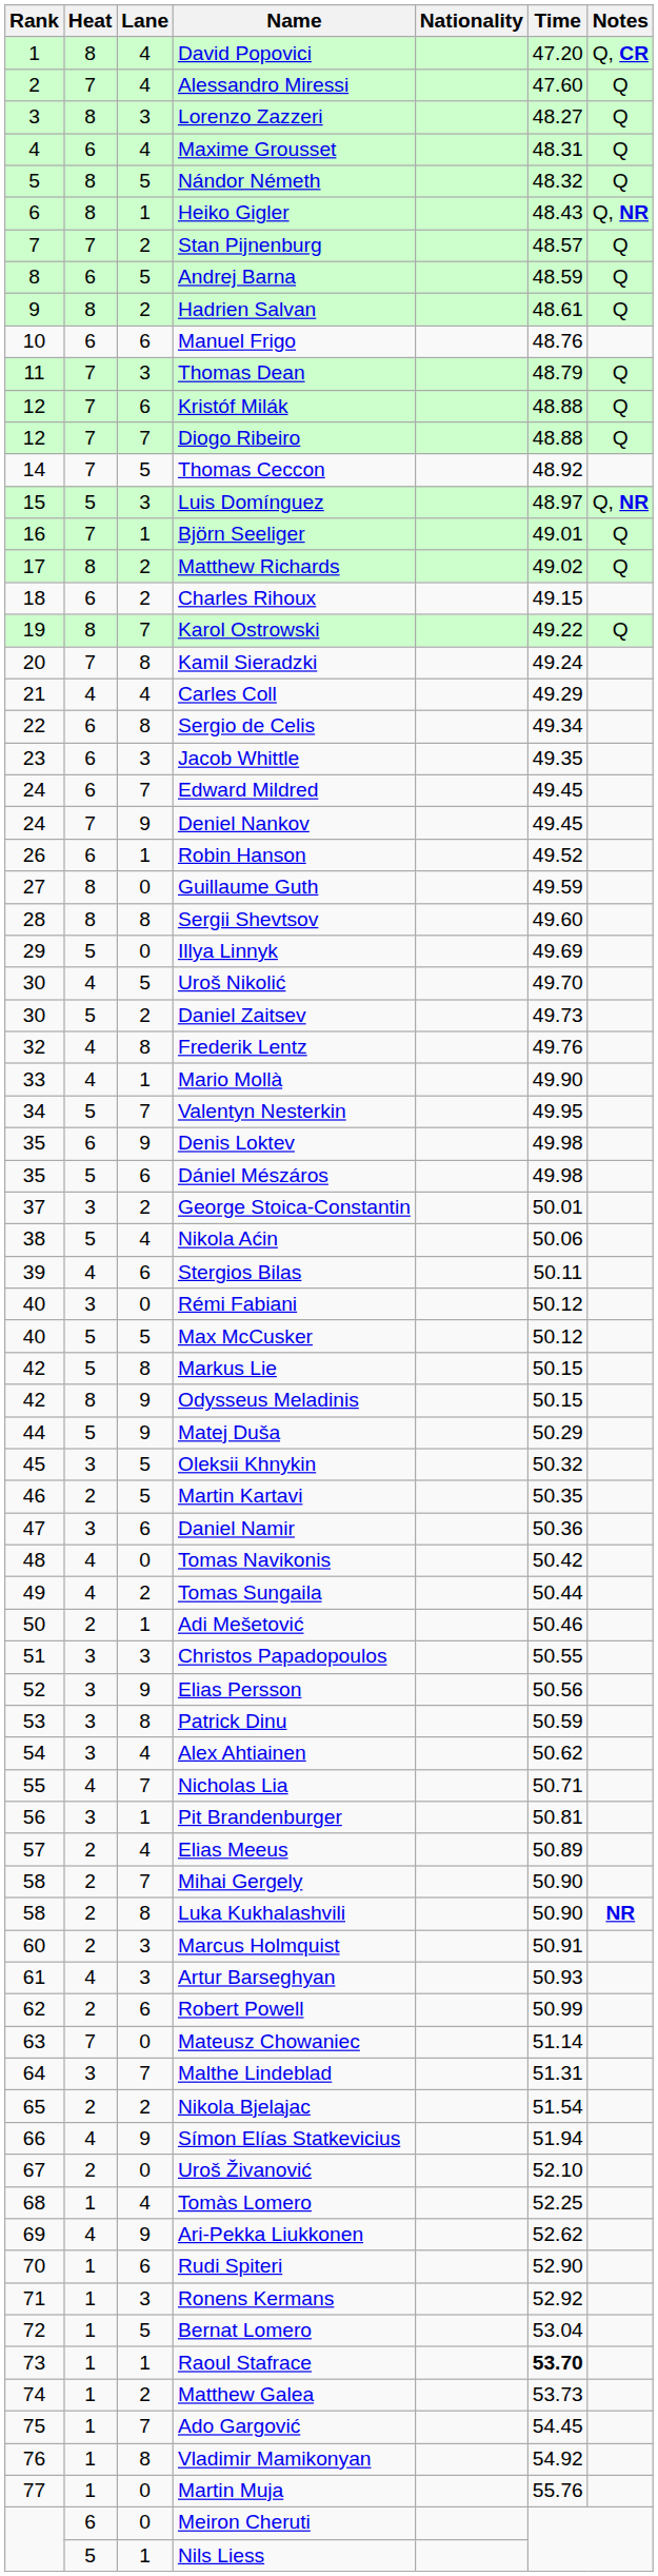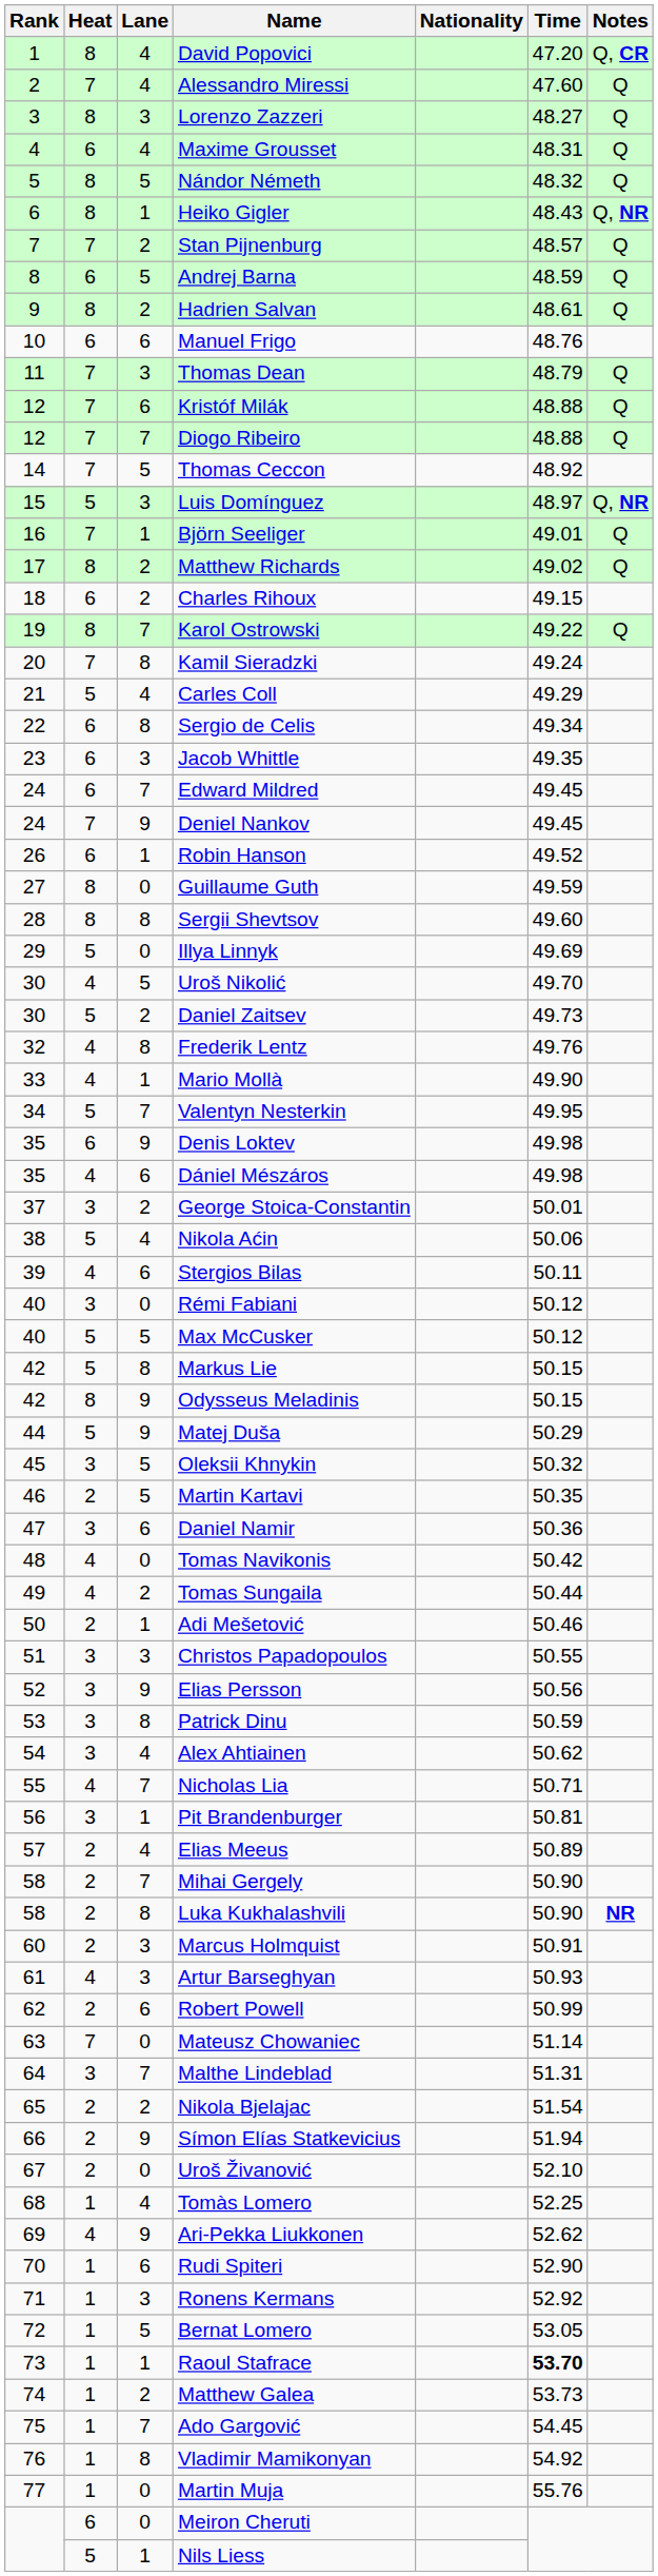 <table class="wikitable sortable" style="text-align:center">
 <tr>
 <th>Rank</th>
 <th>Heat</th>
 <th>Lane</th>
 <th>Name</th>
 <th>Nationality</th>
 <th>Time</th>
 <th>Notes</th>
 </tr>
 <tr bgcolor=ccffcc>
 <td>1</td>
 <td>8</td>
 <td>4</td>
 <td align=left><a href='#'>David Popovici</a></td>
 <td align=left></td>
 <td>47.20</td>
 <td>Q, <strong><a href='#'>CR</a></strong></td>
 </tr>
 <tr bgcolor=ccffcc>
 <td>2</td>
 <td>7</td>
 <td>4</td>
 <td align=left><a href='#'>Alessandro Miressi</a></td>
 <td align=left></td>
 <td>47.60</td>
 <td>Q</td>
 </tr>
 <tr bgcolor=ccffcc>
 <td>3</td>
 <td>8</td>
 <td>3</td>
 <td align=left><a href='#'>Lorenzo Zazzeri</a></td>
 <td align=left></td>
 <td>48.27</td>
 <td>Q</td>
 </tr>
 <tr bgcolor=ccffcc>
 <td>4</td>
 <td>6</td>
 <td>4</td>
 <td align=left><a href='#'>Maxime Grousset</a></td>
 <td align=left></td>
 <td>48.31</td>
 <td>Q</td>
 </tr>
 <tr bgcolor=ccffcc>
 <td>5</td>
 <td>8</td>
 <td>5</td>
 <td align=left><a href='#'>Nándor Németh</a></td>
 <td align=left></td>
 <td>48.32</td>
 <td>Q</td>
 </tr>
 <tr bgcolor=ccffcc>
 <td>6</td>
 <td>8</td>
 <td>1</td>
 <td align=left><a href='#'>Heiko Gigler</a></td>
 <td align=left></td>
 <td>48.43</td>
 <td>Q, <strong><a href='#'>NR</a></strong></td>
 </tr>
 <tr bgcolor=ccffcc>
 <td>7</td>
 <td>7</td>
 <td>2</td>
 <td align=left><a href='#'>Stan Pijnenburg</a></td>
 <td align=left></td>
 <td>48.57</td>
 <td>Q</td>
 </tr>
 <tr bgcolor=ccffcc>
 <td>8</td>
 <td>6</td>
 <td>5</td>
 <td align=left><a href='#'>Andrej Barna</a></td>
 <td align=left></td>
 <td>48.59</td>
 <td>Q</td>
 </tr>
 <tr bgcolor=ccffcc>
 <td>9</td>
 <td>8</td>
 <td>2</td>
 <td align=left><a href='#'>Hadrien Salvan</a></td>
 <td align=left></td>
 <td>48.61</td>
 <td>Q</td>
 </tr>
 <tr>
 <td>10</td>
 <td>6</td>
 <td>6</td>
 <td align=left><a href='#'>Manuel Frigo</a></td>
 <td align=left></td>
 <td>48.76</td>
 <td></td>
 </tr>
 <tr bgcolor=ccffcc>
 <td>11</td>
 <td>7</td>
 <td>3</td>
 <td align=left><a href='#'>Thomas Dean</a></td>
 <td align=left></td>
 <td>48.79</td>
 <td>Q</td>
 </tr>
 <tr bgcolor=ccffcc>
 <td>12</td>
 <td>7</td>
 <td>6</td>
 <td align=left><a href='#'>Kristóf Milák</a></td>
 <td align=left></td>
 <td>48.88</td>
 <td>Q</td>
 </tr>
 <tr bgcolor=ccffcc>
 <td>12</td>
 <td>7</td>
 <td>7</td>
 <td align=left><a href='#'>Diogo Ribeiro</a></td>
 <td align=left></td>
 <td>48.88</td>
 <td>Q</td>
 </tr>
 <tr>
 <td>14</td>
 <td>7</td>
 <td>5</td>
 <td align=left><a href='#'>Thomas Ceccon</a></td>
 <td align=left></td>
 <td>48.92</td>
 <td></td>
 </tr>
 <tr bgcolor=ccffcc>
 <td>15</td>
 <td>5</td>
 <td>3</td>
 <td align=left><a href='#'>Luis Domínguez</a></td>
 <td align=left></td>
 <td>48.97</td>
 <td>Q, <strong><a href='#'>NR</a></strong></td>
 </tr>
 <tr bgcolor=ccffcc>
 <td>16</td>
 <td>7</td>
 <td>1</td>
 <td align=left><a href='#'>Björn Seeliger</a></td>
 <td align=left></td>
 <td>49.01</td>
 <td>Q</td>
 </tr>
 <tr bgcolor=ccffcc>
 <td>17</td>
 <td>8</td>
 <td>2</td>
 <td align=left><a href='#'>Matthew Richards</a></td>
 <td align=left></td>
 <td>49.02</td>
 <td>Q</td>
 </tr>
 <tr>
 <td>18</td>
 <td>6</td>
 <td>2</td>
 <td align=left><a href='#'>Charles Rihoux</a></td>
 <td align=left></td>
 <td>49.15</td>
 <td></td>
 </tr>
 <tr bgcolor=ccffcc>
 <td>19</td>
 <td>8</td>
 <td>7</td>
 <td align=left><a href='#'>Karol Ostrowski</a></td>
 <td align=left></td>
 <td>49.22</td>
 <td>Q</td>
 </tr>
 <tr>
 <td>20</td>
 <td>7</td>
 <td>8</td>
 <td align=left><a href='#'>Kamil Sieradzki</a></td>
 <td align=left></td>
 <td>49.24</td>
 <td></td>
 </tr>
 <tr>
 <td>21</td>
-<td>4</td>
+<td>5</td>
 <td>4</td>
 <td align=left><a href='#'>Carles Coll</a></td>
 <td align=left></td>
 <td>49.29</td>
 <td></td>
 </tr>
 <tr>
 <td>22</td>
 <td>6</td>
 <td>8</td>
 <td align=left><a href='#'>Sergio de Celis</a></td>
 <td align=left></td>
 <td>49.34</td>
 <td></td>
 </tr>
 <tr>
 <td>23</td>
 <td>6</td>
 <td>3</td>
 <td align=left><a href='#'>Jacob Whittle</a></td>
 <td align=left></td>
 <td>49.35</td>
 <td></td>
 </tr>
 <tr>
 <td>24</td>
 <td>6</td>
 <td>7</td>
 <td align=left><a href='#'>Edward Mildred</a></td>
 <td align=left></td>
 <td>49.45</td>
 <td></td>
 </tr>
 <tr>
 <td>24</td>
 <td>7</td>
 <td>9</td>
 <td align=left><a href='#'>Deniel Nankov</a></td>
 <td align=left></td>
 <td>49.45</td>
 <td></td>
 </tr>
 <tr>
 <td>26</td>
 <td>6</td>
 <td>1</td>
 <td align=left><a href='#'>Robin Hanson</a></td>
 <td align=left></td>
 <td>49.52</td>
 <td></td>
 </tr>
 <tr>
 <td>27</td>
 <td>8</td>
 <td>0</td>
 <td align=left><a href='#'>Guillaume Guth</a></td>
 <td align=left></td>
 <td>49.59</td>
 <td></td>
 </tr>
 <tr>
 <td>28</td>
 <td>8</td>
 <td>8</td>
 <td align=left><a href='#'>Sergii Shevtsov</a></td>
 <td align=left></td>
 <td>49.60</td>
 <td></td>
 </tr>
 <tr>
 <td>29</td>
 <td>5</td>
 <td>0</td>
 <td align=left><a href='#'>Illya Linnyk</a></td>
 <td align=left></td>
 <td>49.69</td>
 <td></td>
 </tr>
 <tr>
 <td>30</td>
 <td>4</td>
 <td>5</td>
 <td align=left><a href='#'>Uroš Nikolić</a></td>
 <td align=left></td>
 <td>49.70</td>
 <td></td>
 </tr>
 <tr>
 <td>30</td>
 <td>5</td>
 <td>2</td>
 <td align=left><a href='#'>Daniel Zaitsev</a></td>
 <td align=left></td>
 <td>49.73</td>
 <td></td>
 </tr>
 <tr>
 <td>32</td>
 <td>4</td>
 <td>8</td>
 <td align=left><a href='#'>Frederik Lentz</a></td>
 <td align=left></td>
 <td>49.76</td>
 <td></td>
 </tr>
 <tr>
 <td>33</td>
 <td>4</td>
 <td>1</td>
 <td align=left><a href='#'>Mario Mollà</a></td>
 <td align=left></td>
 <td>49.90</td>
 <td></td>
 </tr>
 <tr>
 <td>34</td>
 <td>5</td>
 <td>7</td>
 <td align=left><a href='#'>Valentyn Nesterkin</a></td>
 <td align=left></td>
 <td>49.95</td>
 <td></td>
 </tr>
 <tr>
 <td>35</td>
 <td>6</td>
 <td>9</td>
 <td align=left><a href='#'>Denis Loktev</a></td>
 <td align=left></td>
 <td>49.98</td>
 <td></td>
 </tr>
 <tr>
 <td>35</td>
-<td>5</td>
+<td>4</td>
 <td>6</td>
 <td align=left><a href='#'>Dániel Mészáros</a></td>
 <td align=left></td>
 <td>49.98</td>
 <td></td>
 </tr>
 <tr>
 <td>37</td>
 <td>3</td>
 <td>2</td>
 <td align=left><a href='#'>George Stoica-Constantin</a></td>
 <td align=left></td>
 <td>50.01</td>
 <td></td>
 </tr>
 <tr>
 <td>38</td>
 <td>5</td>
 <td>4</td>
 <td align=left><a href='#'>Nikola Aćin</a></td>
 <td align=left></td>
 <td>50.06</td>
 <td></td>
 </tr>
 <tr>
 <td>39</td>
 <td>4</td>
 <td>6</td>
 <td align=left><a href='#'>Stergios Bilas</a></td>
 <td align=left></td>
 <td>50.11</td>
 <td></td>
 </tr>
 <tr>
 <td>40</td>
 <td>3</td>
 <td>0</td>
 <td align=left><a href='#'>Rémi Fabiani</a></td>
 <td align=left></td>
 <td>50.12</td>
 <td></td>
 </tr>
 <tr>
 <td>40</td>
 <td>5</td>
 <td>5</td>
 <td align=left><a href='#'>Max McCusker</a></td>
 <td align=left></td>
 <td>50.12</td>
 <td></td>
 </tr>
 <tr>
 <td>42</td>
 <td>5</td>
 <td>8</td>
 <td align=left><a href='#'>Markus Lie</a></td>
 <td align=left></td>
 <td>50.15</td>
 <td></td>
 </tr>
 <tr>
 <td>42</td>
 <td>8</td>
 <td>9</td>
 <td align=left><a href='#'>Odysseus Meladinis</a></td>
 <td align=left></td>
 <td>50.15</td>
 <td></td>
 </tr>
 <tr>
 <td>44</td>
 <td>5</td>
 <td>9</td>
 <td align=left><a href='#'>Matej Duša</a></td>
 <td align=left></td>
 <td>50.29</td>
 <td></td>
 </tr>
 <tr>
 <td>45</td>
 <td>3</td>
 <td>5</td>
 <td align=left><a href='#'>Oleksii Khnykin</a></td>
 <td align=left></td>
 <td>50.32</td>
 <td></td>
 </tr>
 <tr>
 <td>46</td>
 <td>2</td>
 <td>5</td>
 <td align=left><a href='#'>Martin Kartavi</a></td>
 <td align=left></td>
 <td>50.35</td>
 <td></td>
 </tr>
 <tr>
 <td>47</td>
 <td>3</td>
 <td>6</td>
 <td align=left><a href='#'>Daniel Namir</a></td>
 <td align=left></td>
 <td>50.36</td>
 <td></td>
 </tr>
 <tr>
 <td>48</td>
 <td>4</td>
 <td>0</td>
 <td align=left><a href='#'>Tomas Navikonis</a></td>
 <td align=left></td>
 <td>50.42</td>
 <td></td>
 </tr>
 <tr>
 <td>49</td>
 <td>4</td>
 <td>2</td>
 <td align=left><a href='#'>Tomas Sungaila</a></td>
 <td align=left></td>
 <td>50.44</td>
 <td></td>
 </tr>
 <tr>
 <td>50</td>
 <td>2</td>
 <td>1</td>
 <td align=left><a href='#'>Adi Mešetović</a></td>
 <td align=left></td>
 <td>50.46</td>
 <td></td>
 </tr>
 <tr>
 <td>51</td>
 <td>3</td>
 <td>3</td>
 <td align=left><a href='#'>Christos Papadopoulos</a></td>
 <td align=left></td>
 <td>50.55</td>
 <td></td>
 </tr>
 <tr>
 <td>52</td>
 <td>3</td>
 <td>9</td>
 <td align=left><a href='#'>Elias Persson</a></td>
 <td align=left></td>
 <td>50.56</td>
 <td></td>
 </tr>
 <tr>
 <td>53</td>
 <td>3</td>
 <td>8</td>
 <td align=left><a href='#'>Patrick Dinu</a></td>
 <td align=left></td>
 <td>50.59</td>
 <td></td>
 </tr>
 <tr>
 <td>54</td>
 <td>3</td>
 <td>4</td>
 <td align=left><a href='#'>Alex Ahtiainen</a></td>
 <td align=left></td>
 <td>50.62</td>
 <td></td>
 </tr>
 <tr>
 <td>55</td>
 <td>4</td>
 <td>7</td>
 <td align=left><a href='#'>Nicholas Lia</a></td>
 <td align=left></td>
 <td>50.71</td>
 <td></td>
 </tr>
 <tr>
 <td>56</td>
 <td>3</td>
 <td>1</td>
 <td align=left><a href='#'>Pit Brandenburger</a></td>
 <td align=left></td>
 <td>50.81</td>
 <td></td>
 </tr>
 <tr>
 <td>57</td>
 <td>2</td>
 <td>4</td>
 <td align=left><a href='#'>Elias Meeus</a></td>
 <td align=left></td>
 <td>50.89</td>
 <td></td>
 </tr>
 <tr>
 <td>58</td>
 <td>2</td>
 <td>7</td>
 <td align=left><a href='#'>Mihai Gergely</a></td>
 <td align=left></td>
 <td>50.90</td>
 <td></td>
 </tr>
 <tr>
 <td>58</td>
 <td>2</td>
 <td>8</td>
 <td align=left><a href='#'>Luka Kukhalashvili</a></td>
 <td align=left></td>
 <td>50.90</td>
 <td><strong><a href='#'>NR</a></strong></td>
 </tr>
 <tr>
 <td>60</td>
 <td>2</td>
 <td>3</td>
 <td align=left><a href='#'>Marcus Holmquist</a></td>
 <td align=left></td>
 <td>50.91</td>
 <td></td>
 </tr>
 <tr>
 <td>61</td>
 <td>4</td>
 <td>3</td>
 <td align=left><a href='#'>Artur Barseghyan</a></td>
 <td align=left></td>
 <td>50.93</td>
 <td></td>
 </tr>
 <tr>
 <td>62</td>
 <td>2</td>
 <td>6</td>
 <td align=left><a href='#'>Robert Powell</a></td>
 <td align=left></td>
 <td>50.99</td>
 <td></td>
 </tr>
 <tr>
 <td>63</td>
 <td>7</td>
 <td>0</td>
 <td align=left><a href='#'>Mateusz Chowaniec</a></td>
 <td align=left></td>
 <td>51.14</td>
 <td></td>
 </tr>
 <tr>
 <td>64</td>
 <td>3</td>
 <td>7</td>
 <td align=left><a href='#'>Malthe Lindeblad</a></td>
 <td align=left></td>
 <td>51.31</td>
 <td></td>
 </tr>
 <tr>
 <td>65</td>
 <td>2</td>
 <td>2</td>
 <td align=left><a href='#'>Nikola Bjelajac</a></td>
 <td align=left></td>
 <td>51.54</td>
 <td></td>
 </tr>
 <tr>
 <td>66</td>
-<td>4</td>
+<td>2</td>
 <td>9</td>
 <td align=left><a href='#'>Símon Elías Statkevicius</a></td>
 <td align=left></td>
 <td>51.94</td>
 <td></td>
 </tr>
 <tr>
 <td>67</td>
 <td>2</td>
 <td>0</td>
 <td align=left><a href='#'>Uroš Živanović</a></td>
 <td align=left></td>
 <td>52.10</td>
 <td></td>
 </tr>
 <tr>
 <td>68</td>
 <td>1</td>
 <td>4</td>
 <td align=left><a href='#'>Tomàs Lomero</a></td>
 <td align=left></td>
 <td>52.25</td>
 <td></td>
 </tr>
 <tr>
 <td>69</td>
 <td>4</td>
 <td>9</td>
 <td align=left><a href='#'>Ari-Pekka Liukkonen</a></td>
 <td align=left></td>
 <td>52.62</td>
 <td></td>
 </tr>
 <tr>
 <td>70</td>
 <td>1</td>
 <td>6</td>
 <td align=left><a href='#'>Rudi Spiteri</a></td>
 <td align=left></td>
 <td>52.90</td>
 <td></td>
 </tr>
 <tr>
 <td>71</td>
 <td>1</td>
 <td>3</td>
 <td align=left><a href='#'>Ronens Kermans</a></td>
 <td align=left></td>
 <td>52.92</td>
 <td></td>
 </tr>
 <tr>
 <td>72</td>
 <td>1</td>
 <td>5</td>
 <td align=left><a href='#'>Bernat Lomero</a></td>
 <td align=left></td>
-<td>53.04</td>
+<td>53.05</td>
 <td></td>
 </tr>
 <tr>
 <td>73</td>
 <td>1</td>
 <td>1</td>
 <td align=left><a href='#'>Raoul Stafrace</a></td>
 <td align=left></td>
 <td><strong>53.70</strong></td>
 <td></td>
 </tr>
 <tr>
 <td>74</td>
 <td>1</td>
 <td>2</td>
 <td align=left><a href='#'>Matthew Galea</a></td>
 <td align=left></td>
 <td>53.73</td>
 <td></td>
 </tr>
 <tr>
 <td>75</td>
 <td>1</td>
 <td>7</td>
 <td align=left><a href='#'>Ado Gargović</a></td>
 <td align=left></td>
 <td>54.45</td>
 <td></td>
 </tr>
 <tr>
 <td>76</td>
 <td>1</td>
 <td>8</td>
 <td align=left><a href='#'>Vladimir Mamikonyan</a></td>
 <td align=left></td>
 <td>54.92</td>
 <td></td>
 </tr>
 <tr>
 <td>77</td>
 <td>1</td>
 <td>0</td>
 <td align=left><a href='#'>Martin Muja</a></td>
 <td align=left></td>
 <td>55.76</td>
 <td></td>
 </tr>
 <tr>
 <td rowspan=2></td>
 <td>6</td>
 <td>0</td>
 <td align=left><a href='#'>Meiron Cheruti</a></td>
 <td align=left></td>
 <td colspan=2 rowspan=2></td>
 </tr>
 <tr>
 <td>5</td>
 <td>1</td>
 <td align=left><a href='#'>Nils Liess</a></td>
 <td align=left></td>
 </tr>
 </table>
